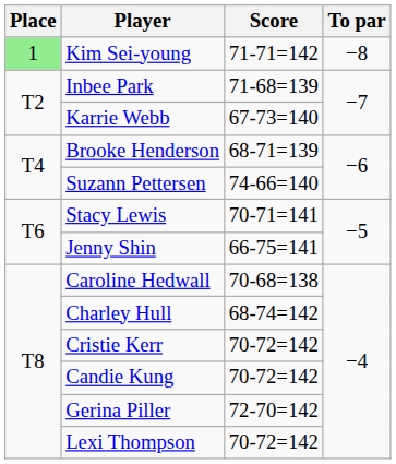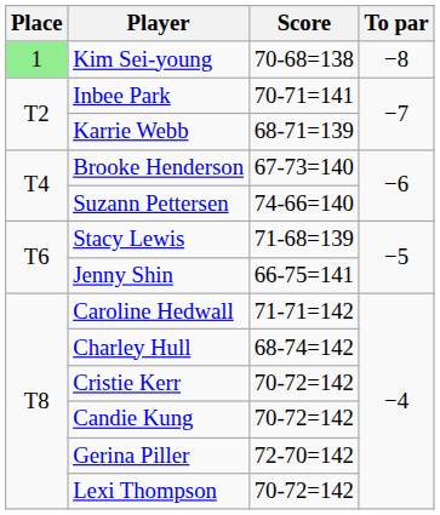 <table class="wikitable">
 <tr>
 <th>Place</th>
 <th>Player</th>
 <th>Score</th>
 <th>To par</th>
 </tr>
 <tr>
 <td align=center style="background: lightgreen;">1</td>
 <td> <a href='#'>Kim Sei-young</a></td>
-<td>71-71=142</td>
+<td>70-68=138</td>
 <td align=center>−8</td>
 </tr>
 <tr>
 <td rowspan=2 align=center>T2</td>
 <td> <a href='#'>Inbee Park</a></td>
-<td>71-68=139</td>
+<td>70-71=141</td>
 <td rowspan=2 align=center>−7</td>
 </tr>
 <tr>
 <td> <a href='#'>Karrie Webb</a></td>
-<td>67-73=140</td>
+<td>68-71=139</td>
 </tr>
 <tr>
 <td rowspan=2 align=center>T4</td>
 <td> <a href='#'>Brooke Henderson</a></td>
-<td>68-71=139</td>
+<td>67-73=140</td>
 <td rowspan=2 align=center>−6</td>
 </tr>
 <tr>
 <td> <a href='#'>Suzann Pettersen</a></td>
 <td>74-66=140</td>
 </tr>
 <tr>
 <td rowspan=2 align=center>T6</td>
 <td> <a href='#'>Stacy Lewis</a></td>
-<td>70-71=141</td>
+<td>71-68=139</td>
 <td rowspan=2 align=center>−5</td>
 </tr>
 <tr>
 <td> <a href='#'>Jenny Shin</a></td>
 <td>66-75=141</td>
 </tr>
 <tr>
 <td rowspan=6 align=center>T8</td>
 <td> <a href='#'>Caroline Hedwall</a></td>
-<td>70-68=138</td>
+<td>71-71=142</td>
 <td rowspan=6 align=center>−4</td>
 </tr>
 <tr>
 <td> <a href='#'>Charley Hull</a></td>
 <td>68-74=142</td>
 </tr>
 <tr>
 <td> <a href='#'>Cristie Kerr</a></td>
 <td>70-72=142</td>
 </tr>
 <tr>
 <td> <a href='#'>Candie Kung</a></td>
 <td>70-72=142</td>
 </tr>
 <tr>
 <td> <a href='#'>Gerina Piller</a></td>
 <td>72-70=142</td>
 </tr>
 <tr>
 <td> <a href='#'>Lexi Thompson</a></td>
 <td>70-72=142</td>
 </tr>
 </table>
